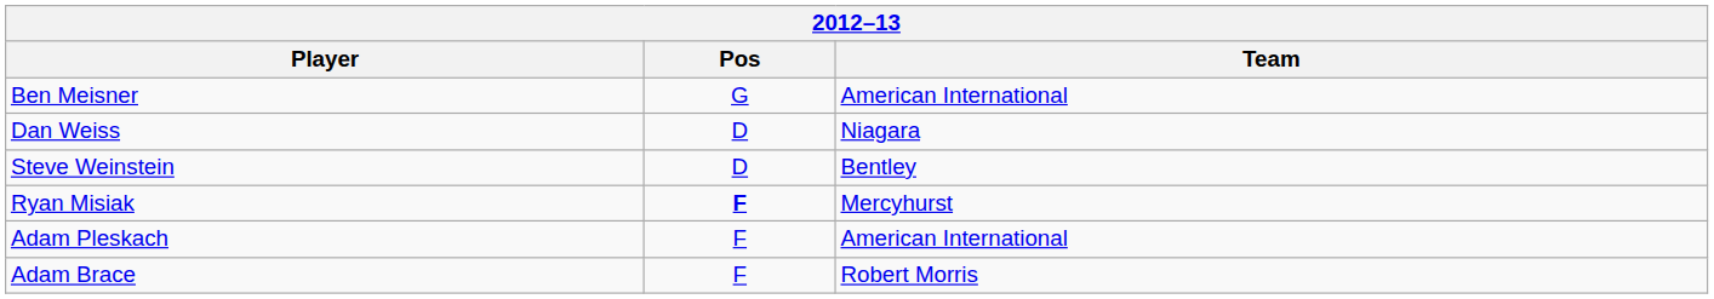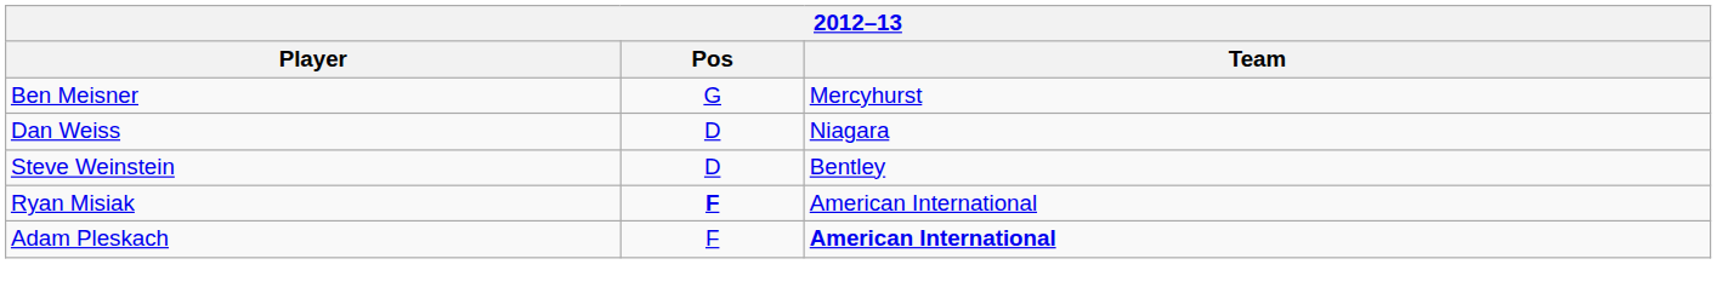 <table class="wikitable" width=95%>
 <tr>
 <th colspan=3><a href='#'>2012–13</a></th>
 </tr>
 <tr>
 <th>Player</th>
 <th>Pos</th>
 <th>Team</th>
 </tr>
 <tr>
 <td><a href='#'>Ben Meisner</a></td>
 <td style="text-align:center;"><a href='#'>G</a></td>
-<td><a href='#'>American International</a></td>
+<td><a href='#'>Mercyhurst</a></td>
 </tr>
 <tr>
 <td><a href='#'>Dan Weiss</a></td>
 <td style="text-align:center;"><a href='#'>D</a></td>
 <td><a href='#'>Niagara</a></td>
 </tr>
 <tr>
 <td><a href='#'>Steve Weinstein</a></td>
 <td style="text-align:center;"><a href='#'>D</a></td>
 <td><a href='#'>Bentley</a></td>
 </tr>
 <tr>
 <td><a href='#'>Ryan Misiak</a></td>
 <td style="text-align:center;"><strong><a href='#'>F</a></strong></td>
-<td><a href='#'>Mercyhurst</a></td>
+<td><a href='#'>American International</a></td>
 </tr>
 <tr>
 <td><a href='#'>Adam Pleskach</a></td>
 <td style="text-align:center;"><a href='#'>F</a></td>
-<td><a href='#'>American International</a></td>
-</tr>
-<tr>
-<td><a href='#'>Adam Brace</a></td>
-<td style="text-align:center;"><a href='#'>F</a></td>
-<td><a href='#'>Robert Morris</a></td>
+<td><strong><a href='#'>American International</a></strong></td>
 </tr>
 </table>
